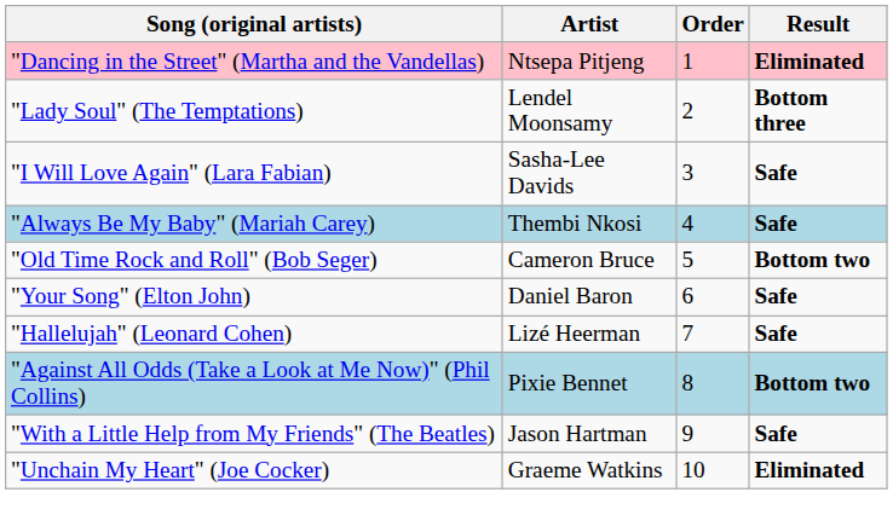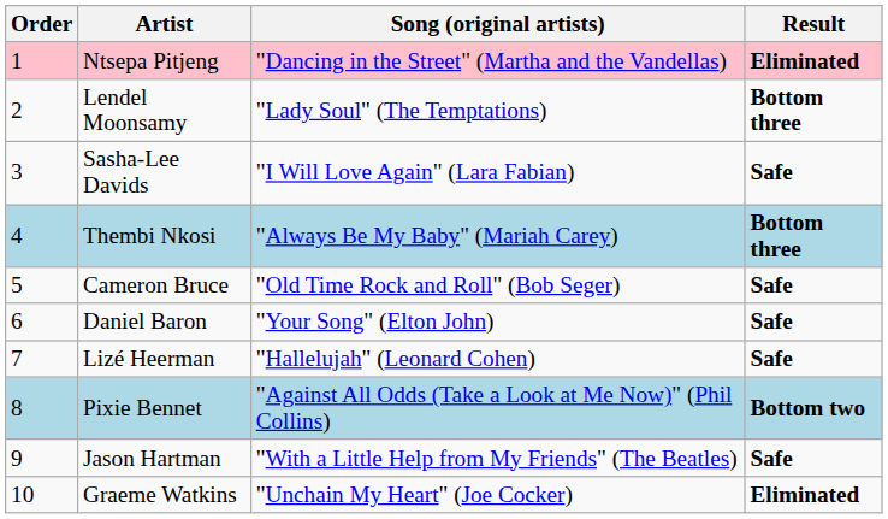 <table class=wikitable>
 <tr>
+<th>Order</th>
+<th>Artist</th>
 <th>Song (original artists)</th>
-<th>Artist</th>
-<th>Order</th>
 <th>Result</th>
 </tr>
 <tr style="background:pink;">
+<td>1</td>
+<td>Ntsepa Pitjeng</td>
 <td>"<a href='#'>Dancing in the Street</a>" (<a href='#'>Martha and the Vandellas</a>)</td>
-<td>Ntsepa Pitjeng</td>
-<td>1</td>
 <td><strong>Eliminated</strong></td>
 </tr>
 <tr>
+<td>2</td>
+<td>Lendel Moonsamy</td>
 <td>"<a href='#'>Lady Soul</a>" (<a href='#'>The Temptations</a>)</td>
-<td>Lendel Moonsamy</td>
-<td>2</td>
 <td><strong>Bottom three</strong></td>
 </tr>
 <tr>
+<td>3</td>
+<td>Sasha-Lee Davids</td>
 <td>"<a href='#'>I Will Love Again</a>" (<a href='#'>Lara Fabian</a>)</td>
-<td>Sasha-Lee Davids</td>
-<td>3</td>
 <td><strong>Safe</strong></td>
 </tr>
 <tr style="background:lightblue;">
+<td>4</td>
+<td>Thembi Nkosi</td>
 <td>"<a href='#'>Always Be My Baby</a>" (<a href='#'>Mariah Carey</a>)</td>
-<td>Thembi Nkosi</td>
-<td>4</td>
+<td><strong>Bottom three</strong></td>
+</tr>
+<tr>
+<td>5</td>
+<td>Cameron Bruce</td>
+<td>"<a href='#'>Old Time Rock and Roll</a>" (<a href='#'>Bob Seger</a>)</td>
 <td><strong>Safe</strong></td>
 </tr>
 <tr>
-<td>"<a href='#'>Old Time Rock and Roll</a>" (<a href='#'>Bob Seger</a>)</td>
-<td>Cameron Bruce</td>
-<td>5</td>
+<td>6</td>
+<td>Daniel Baron</td>
+<td>"<a href='#'>Your Song</a>" (<a href='#'>Elton John</a>)</td>
+<td><strong>Safe</strong></td>
+</tr>
+<tr>
+<td>7</td>
+<td>Lizé Heerman</td>
+<td>"<a href='#'>Hallelujah</a>" (<a href='#'>Leonard Cohen</a>)</td>
+<td><strong>Safe</strong></td>
+</tr>
+<tr style="background:lightblue;">
+<td>8</td>
+<td>Pixie Bennet</td>
+<td>"<a href='#'>Against All Odds (Take a Look at Me Now)</a>" (<a href='#'>Phil Collins</a>)</td>
 <td><strong>Bottom two</strong></td>
 </tr>
 <tr>
-<td>"<a href='#'>Your Song</a>" (<a href='#'>Elton John</a>)</td>
-<td>Daniel Baron</td>
-<td>6</td>
+<td>9</td>
+<td>Jason Hartman</td>
+<td>"<a href='#'>With a Little Help from My Friends</a>" (<a href='#'>The Beatles</a>)</td>
 <td><strong>Safe</strong></td>
 </tr>
 <tr>
-<td>"<a href='#'>Hallelujah</a>" (<a href='#'>Leonard Cohen</a>)</td>
-<td>Lizé Heerman</td>
-<td>7</td>
-<td><strong>Safe</strong></td>
-</tr>
-<tr style="background:lightblue;">
-<td>"<a href='#'>Against All Odds (Take a Look at Me Now)</a>" (<a href='#'>Phil Collins</a>)</td>
-<td>Pixie Bennet</td>
-<td>8</td>
-<td><strong>Bottom two</strong></td>
-</tr>
-<tr>
-<td>"<a href='#'>With a Little Help from My Friends</a>" (<a href='#'>The Beatles</a>)</td>
-<td>Jason Hartman</td>
-<td>9</td>
-<td><strong>Safe</strong></td>
-</tr>
-<tr>
+<td>10</td>
+<td>Graeme Watkins</td>
 <td>"<a href='#'>Unchain My Heart</a>" (<a href='#'>Joe Cocker</a>)</td>
-<td>Graeme Watkins</td>
-<td>10</td>
 <td><strong>Eliminated</strong></td>
 </tr>
 </table>
